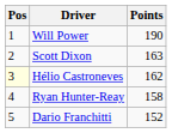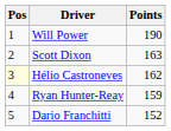 <table class="wikitable" style="font-size: 95%;">
 <tr>
 <th>Pos</th>
 <th>Driver</th>
 <th>Points</th>
 </tr>
 <tr>
 <td>1</td>
 <td> <a href='#'>Will Power</a></td>
 <td align="right">190</td>
 </tr>
 <tr>
 <td>2</td>
 <td> <a href='#'>Scott Dixon</a></td>
 <td align="right">163</td>
 </tr>
 <tr>
 <td style="background: lightyellow;">3</td>
 <td> <a href='#'>Hélio Castroneves</a></td>
 <td align="right">162</td>
 </tr>
 <tr>
 <td>4</td>
 <td> <a href='#'>Ryan Hunter-Reay</a></td>
-<td align="right">158</td>
+<td align="right">159</td>
 </tr>
 <tr>
 <td>5</td>
 <td> <a href='#'>Dario Franchitti</a></td>
 <td align="right">152</td>
 </tr>
 </table>
